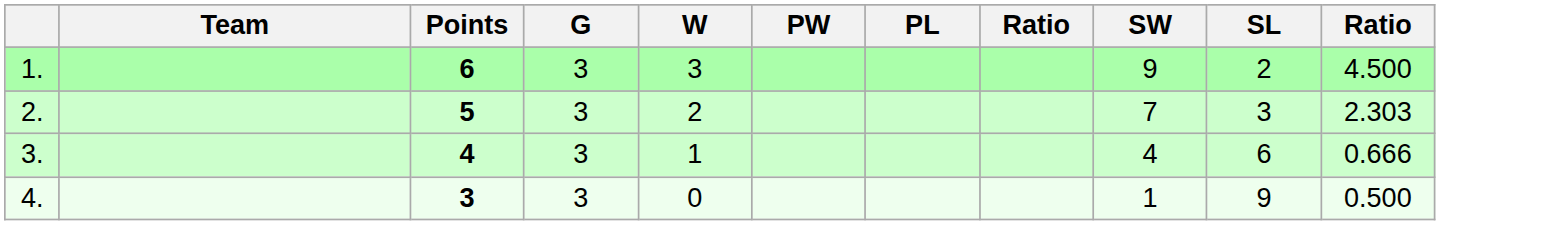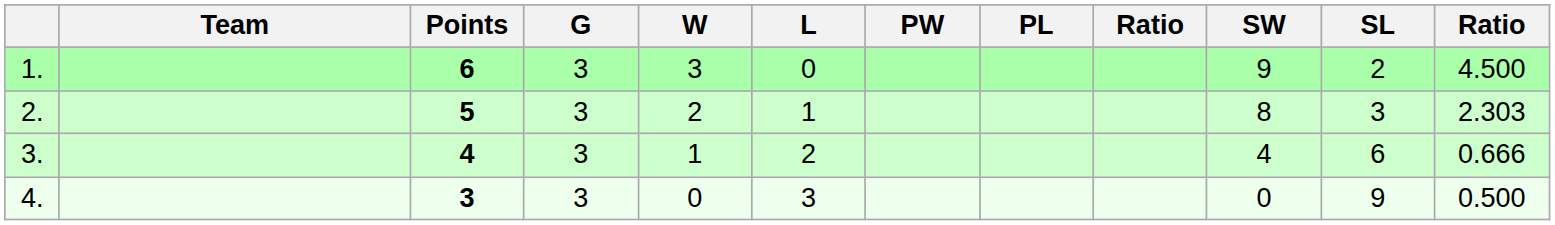 <table class=wikitable style="text-align:center">
 <tr bgcolor="#DCDCDC">
 <th width="25"></th>
 <th width="200">Team</th>
 <th width="60">Points</th>
 <th width="60">G</th>
 <th width="60">W</th>
+<th width="60">L</th>
 <th width="60">PW</th>
 <th width="60">PL</th>
 <th width="60">Ratio</th>
 <th width="60">SW</th>
 <th width="60">SL</th>
 <th width="60">Ratio</th>
 </tr>
 <tr bgcolor=#AAFFAA>
 <td>1.</td>
 <td align=left></td>
 <td><strong>6</strong></td>
 <td>3</td>
 <td>3</td>
+<td>0</td>
 <td></td>
 <td></td>
 <td></td>
 <td>9</td>
 <td>2</td>
 <td>4.500</td>
 </tr>
 <tr bgcolor=#CCFFCC>
 <td>2.</td>
 <td align=left></td>
 <td><strong>5</strong></td>
 <td>3</td>
 <td>2</td>
+<td>1</td>
 <td></td>
 <td></td>
 <td></td>
-<td>7</td>
+<td>8</td>
 <td>3</td>
 <td>2.303</td>
 </tr>
 <tr bgcolor=#CCFFCC>
 <td>3.</td>
 <td align=left></td>
 <td><strong>4</strong></td>
 <td>3</td>
 <td>1</td>
+<td>2</td>
 <td></td>
 <td></td>
 <td></td>
 <td>4</td>
 <td>6</td>
 <td>0.666</td>
 </tr>
 <tr bgcolor=#EEFFEE>
 <td>4.</td>
 <td align=left></td>
 <td><strong>3</strong></td>
 <td>3</td>
 <td>0</td>
+<td>3</td>
 <td></td>
 <td></td>
 <td></td>
-<td>1</td>
+<td>0</td>
 <td>9</td>
 <td>0.500</td>
 </tr>
 </table>
